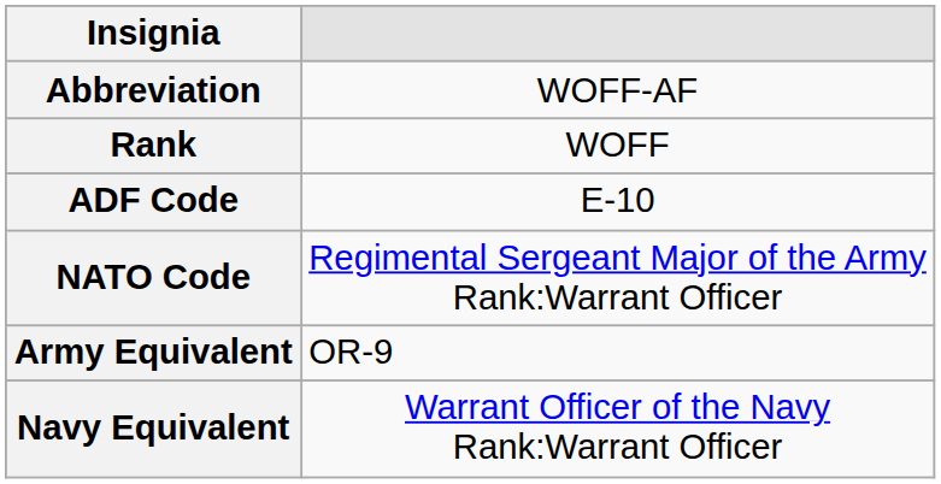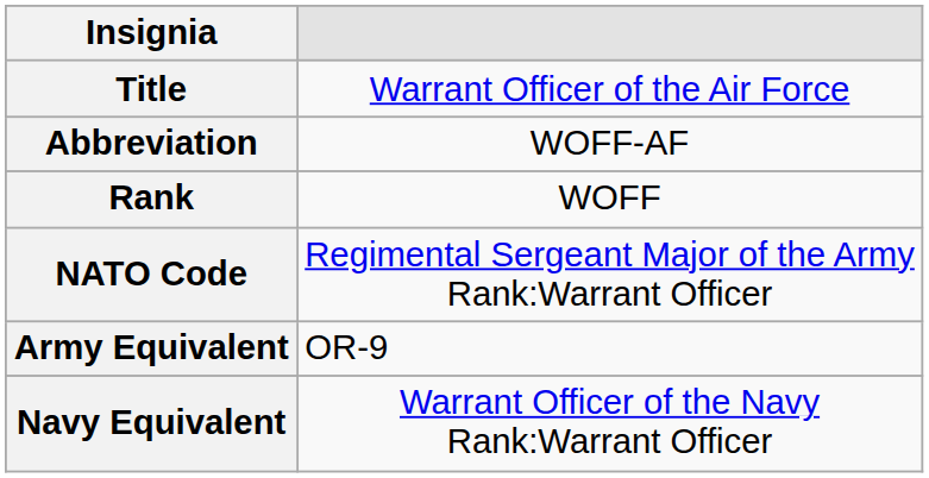 <table class="wikitable">
 <tr>
 <th>Insignia</th>
 <td align="center" style="background-color: #e3e3e3;"></td>
+</tr>
+<tr>
+<th>Title</th>
+<td align="center"><a href='#'>Warrant Officer of the Air Force</a></td>
 </tr>
 <tr>
 <th>Abbreviation</th>
 <td align="center">WOFF-AF</td>
 </tr>
 <tr>
 <th>Rank</th>
 <td align="center">WOFF</td>
-</tr>
-<tr>
-<th>ADF Code</th>
-<td align="center">E-10</td>
 </tr>
 <tr align="center" |>
 <th>NATO Code</th>
 <td align="center"><a href='#'>Regimental Sergeant Major of the Army</a><br>Rank:Warrant Officer</td>
 </tr>
 <tr>
 <th>Army Equivalent</th>
 <td>OR-9</td>
 </tr>
 <tr>
 <th>Navy Equivalent</th>
 <td align="center"><a href='#'>Warrant Officer of the Navy</a><br>Rank:Warrant Officer</td>
 </tr>
 </table>
